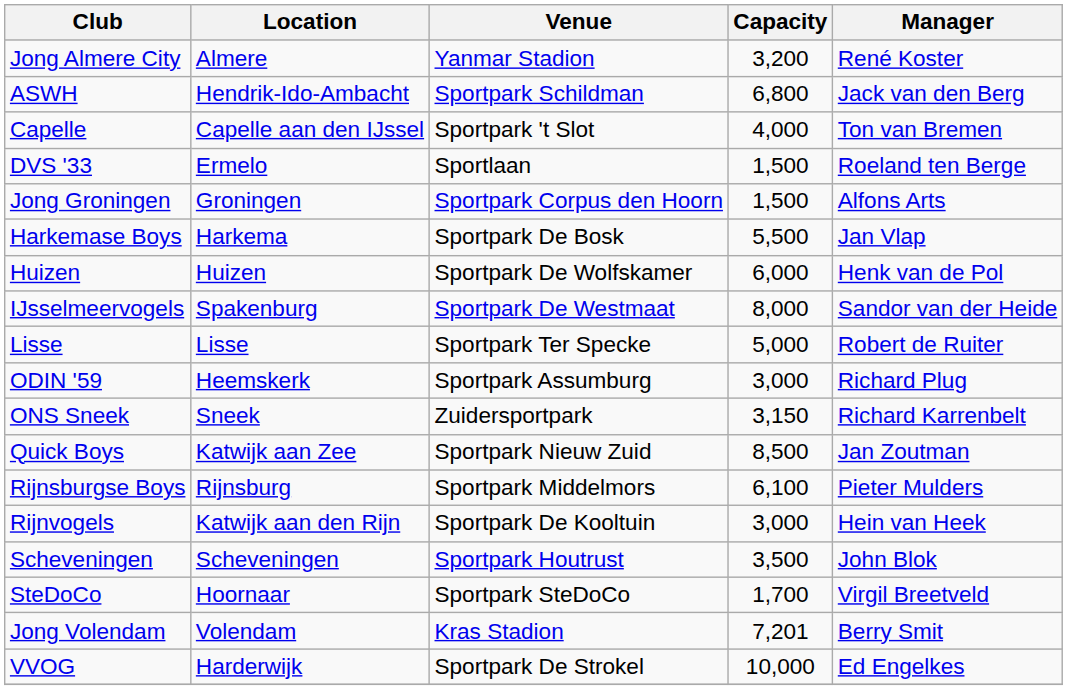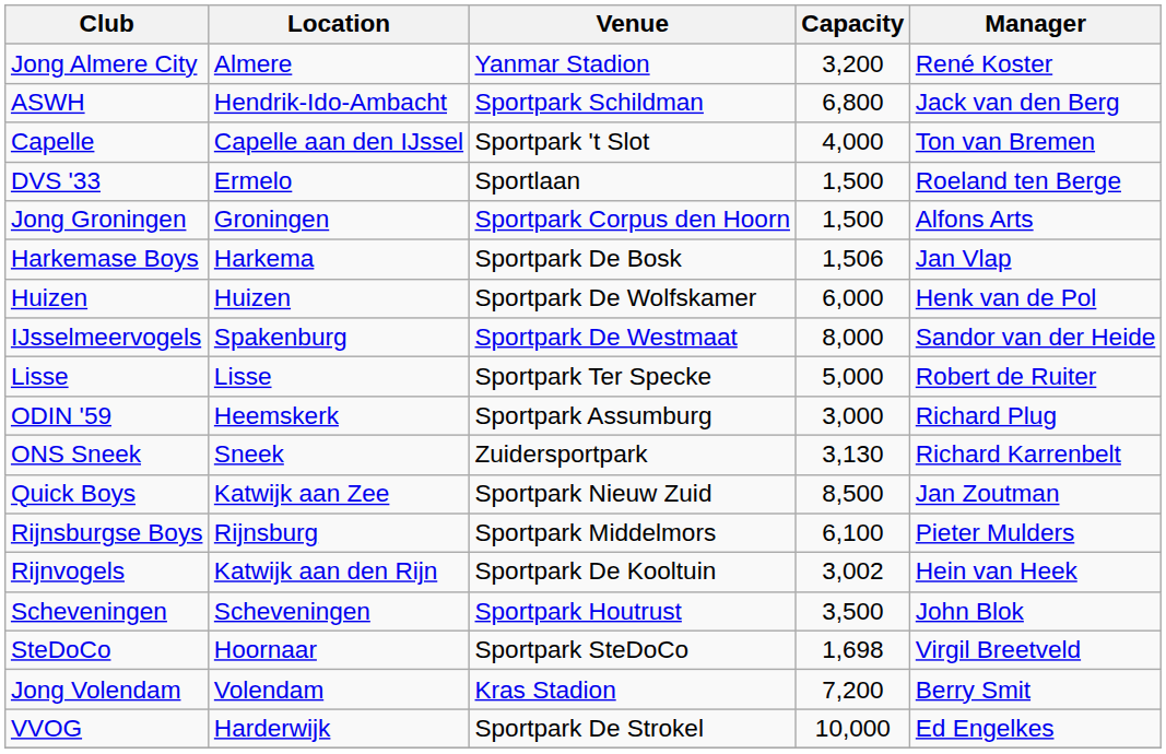 <table class="wikitable sortable">
 <tr>
 <th>Club</th>
 <th>Location</th>
 <th>Venue</th>
 <th>Capacity</th>
 <th>Manager</th>
 </tr>
 <tr>
 <td><a href='#'>Jong Almere City</a></td>
 <td><a href='#'>Almere</a></td>
 <td><a href='#'>Yanmar Stadion</a></td>
 <td align="center">3,200</td>
 <td><a href='#'>René Koster</a></td>
 </tr>
 <tr>
 <td><a href='#'>ASWH</a></td>
 <td><a href='#'>Hendrik-Ido-Ambacht</a></td>
 <td><a href='#'>Sportpark Schildman</a></td>
 <td align="center">6,800</td>
 <td><a href='#'>Jack van den Berg</a></td>
 </tr>
 <tr>
 <td><a href='#'>Capelle</a></td>
 <td><a href='#'>Capelle aan den IJssel</a></td>
 <td>Sportpark 't Slot</td>
 <td align="center">4,000</td>
 <td><a href='#'>Ton van Bremen</a></td>
 </tr>
 <tr>
 <td><a href='#'>DVS '33</a></td>
 <td><a href='#'>Ermelo</a></td>
 <td>Sportlaan</td>
 <td align="center">1,500</td>
 <td><a href='#'>Roeland ten Berge</a></td>
 </tr>
 <tr>
 <td><a href='#'>Jong Groningen</a></td>
 <td><a href='#'>Groningen</a></td>
 <td><a href='#'>Sportpark Corpus den Hoorn</a></td>
 <td align="center">1,500</td>
 <td><a href='#'>Alfons Arts</a></td>
 </tr>
 <tr>
 <td><a href='#'>Harkemase Boys</a></td>
 <td><a href='#'>Harkema</a></td>
 <td>Sportpark De Bosk</td>
-<td align="center">5,500</td>
+<td align="center">1,506</td>
 <td><a href='#'>Jan Vlap</a></td>
 </tr>
 <tr>
 <td><a href='#'>Huizen</a></td>
 <td><a href='#'>Huizen</a></td>
 <td>Sportpark De Wolfskamer</td>
 <td align="center">6,000</td>
 <td><a href='#'>Henk van de Pol</a></td>
 </tr>
 <tr>
 <td><a href='#'>IJsselmeervogels</a></td>
 <td><a href='#'>Spakenburg</a></td>
 <td><a href='#'>Sportpark De Westmaat</a></td>
 <td align="center">8,000</td>
 <td><a href='#'>Sandor van der Heide</a></td>
 </tr>
 <tr>
 <td><a href='#'>Lisse</a></td>
 <td><a href='#'>Lisse</a></td>
 <td>Sportpark Ter Specke</td>
 <td align="center">5,000</td>
 <td><a href='#'>Robert de Ruiter</a></td>
 </tr>
 <tr>
 <td><a href='#'>ODIN '59</a></td>
 <td><a href='#'>Heemskerk</a></td>
 <td>Sportpark Assumburg</td>
 <td align="center">3,000</td>
 <td><a href='#'>Richard Plug</a></td>
 </tr>
 <tr>
 <td><a href='#'>ONS Sneek</a></td>
 <td><a href='#'>Sneek</a></td>
 <td>Zuidersportpark</td>
-<td align="center">3,150</td>
+<td align="center">3,130</td>
 <td><a href='#'>Richard Karrenbelt</a></td>
 </tr>
 <tr>
 <td><a href='#'>Quick Boys</a></td>
 <td><a href='#'>Katwijk aan Zee</a></td>
 <td>Sportpark Nieuw Zuid</td>
 <td align="center">8,500</td>
 <td><a href='#'>Jan Zoutman</a></td>
 </tr>
 <tr>
 <td><a href='#'>Rijnsburgse Boys</a></td>
 <td><a href='#'>Rijnsburg</a></td>
 <td>Sportpark Middelmors</td>
 <td align="center">6,100</td>
 <td><a href='#'>Pieter Mulders</a></td>
 </tr>
 <tr>
 <td><a href='#'>Rijnvogels</a></td>
 <td><a href='#'>Katwijk aan den Rijn</a></td>
 <td>Sportpark De Kooltuin</td>
-<td align="center">3,000</td>
+<td align="center">3,002</td>
 <td><a href='#'>Hein van Heek</a></td>
 </tr>
 <tr>
 <td><a href='#'>Scheveningen</a></td>
 <td><a href='#'>Scheveningen</a></td>
 <td><a href='#'>Sportpark Houtrust</a></td>
 <td align="center">3,500</td>
 <td><a href='#'>John Blok</a></td>
 </tr>
 <tr>
 <td><a href='#'>SteDoCo</a></td>
 <td><a href='#'>Hoornaar</a></td>
 <td>Sportpark SteDoCo</td>
-<td align="center">1,700</td>
+<td align="center">1,698</td>
 <td><a href='#'>Virgil Breetveld</a></td>
 </tr>
 <tr>
 <td><a href='#'>Jong Volendam</a></td>
 <td><a href='#'>Volendam</a></td>
 <td><a href='#'>Kras Stadion</a></td>
-<td align="center">7,201</td>
+<td align="center">7,200</td>
 <td><a href='#'>Berry Smit</a></td>
 </tr>
 <tr>
 <td><a href='#'>VVOG</a></td>
 <td><a href='#'>Harderwijk</a></td>
 <td>Sportpark De Strokel</td>
 <td align="center">10,000</td>
 <td><a href='#'>Ed Engelkes</a></td>
 </tr>
 <tr>
 </tr>
 </table>
